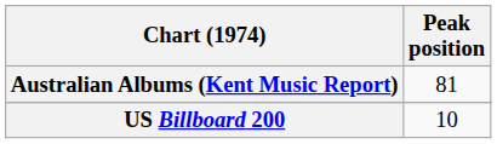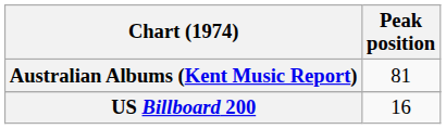 <table class="wikitable sortable plainrowheaders" style="text-align:center">
 <tr>
 <th scope="col">Chart (1974)</th>
 <th scope="col">Peak<br>position</th>
 </tr>
 <tr>
 <th scope="row">Australian Albums (<a href='#'>Kent Music Report</a>)</th>
 <td>81</td>
 </tr>
 <tr>
 </tr>
 <tr>
 <th scope="row">US <a href='#'><em>Billboard</em> 200</a></th>
-<td>10</td>
+<td>16</td>
 </tr>
 </table>
